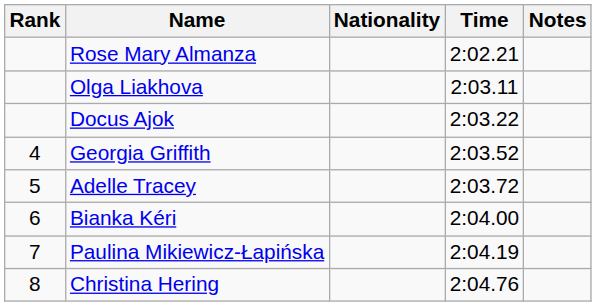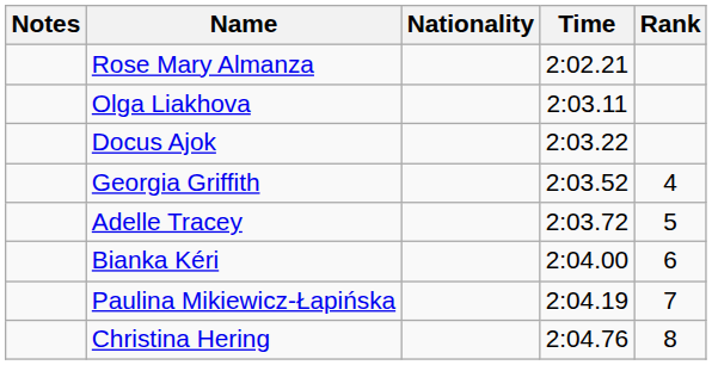 <table class="wikitable sortable" style="text-align:center">
 <tr>
-<th>Rank</th>
+<th>Notes</th>
 <th>Name</th>
 <th>Nationality</th>
 <th>Time</th>
-<th>Notes</th>
+<th>Rank</th>
 </tr>
 <tr>
 <td></td>
 <td align=left><a href='#'>Rose Mary Almanza</a></td>
 <td align=left></td>
 <td>2:02.21</td>
 <td></td>
 </tr>
 <tr>
 <td></td>
 <td align=left><a href='#'>Olga Liakhova</a></td>
 <td align=left></td>
 <td>2:03.11</td>
 <td></td>
 </tr>
 <tr>
 <td></td>
 <td align=left><a href='#'>Docus Ajok</a></td>
 <td align=left></td>
 <td>2:03.22</td>
 <td></td>
 </tr>
 <tr>
-<td>4</td>
+<td></td>
 <td align=left><a href='#'>Georgia Griffith</a></td>
 <td align=left></td>
 <td>2:03.52</td>
-<td></td>
+<td>4</td>
 </tr>
 <tr>
-<td>5</td>
+<td></td>
 <td align=left><a href='#'>Adelle Tracey</a></td>
 <td align=left></td>
 <td>2:03.72</td>
-<td></td>
+<td>5</td>
 </tr>
 <tr>
-<td>6</td>
+<td></td>
 <td align=left><a href='#'>Bianka Kéri</a></td>
 <td align=left></td>
 <td>2:04.00</td>
-<td></td>
+<td>6</td>
 </tr>
 <tr>
-<td>7</td>
+<td></td>
 <td align=left><a href='#'>Paulina Mikiewicz-Łapińska</a></td>
 <td align=left></td>
 <td>2:04.19</td>
-<td></td>
+<td>7</td>
 </tr>
 <tr>
-<td>8</td>
+<td></td>
 <td align=left><a href='#'>Christina Hering</a></td>
 <td align=left></td>
 <td>2:04.76</td>
-<td></td>
+<td>8</td>
 </tr>
 </table>
